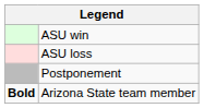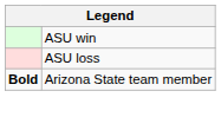 <table class="wikitable" style="font-size:90%">
 <tr>
 <th colspan="2">Legend</th>
 </tr>
 <tr>
 <td bgcolor="#ddffdd"> </td>
 <td>ASU win</td>
 </tr>
 <tr>
 <td bgcolor="#ffdddd"> </td>
 <td>ASU loss</td>
 </tr>
 <tr>
-<td bgcolor="#bbbbbb"> </td>
-<td>Postponement</td>
-</tr>
-<tr>
 <td><strong>Bold</strong></td>
 <td>Arizona State team member</td>
 </tr>
 </table>
